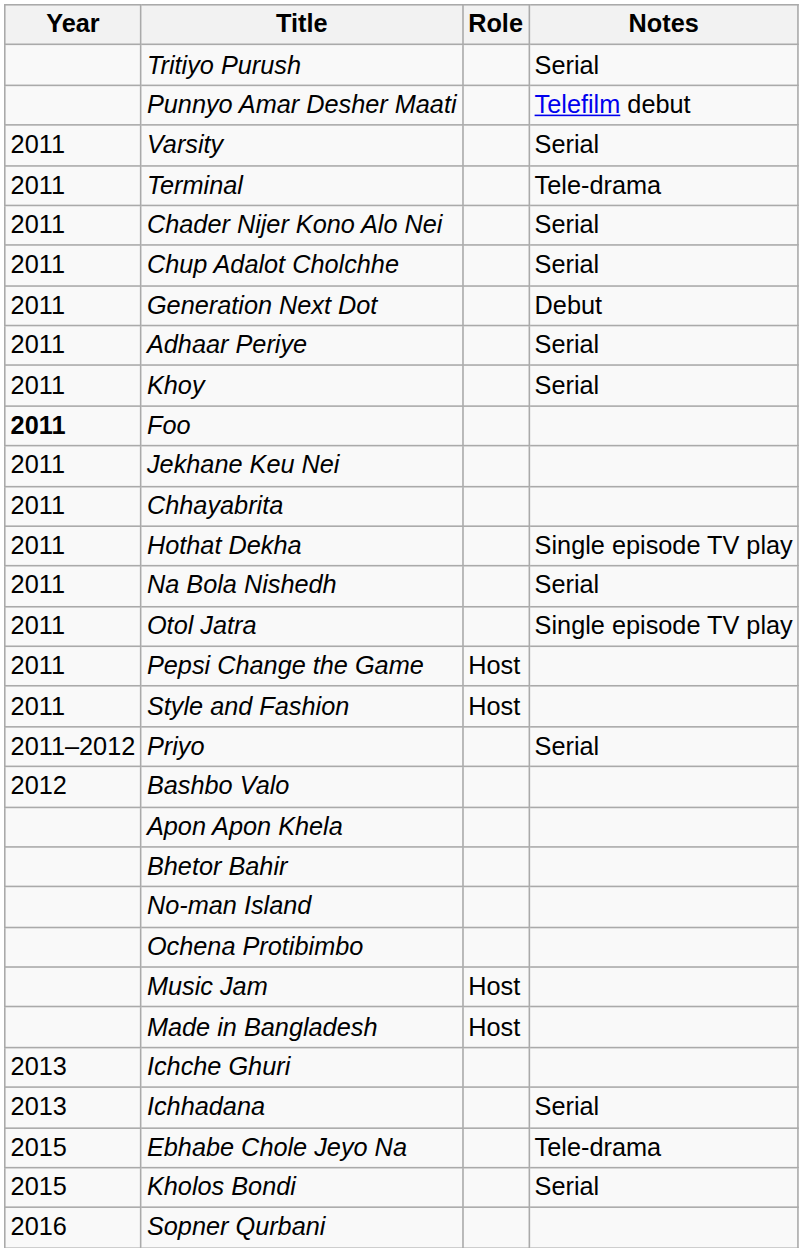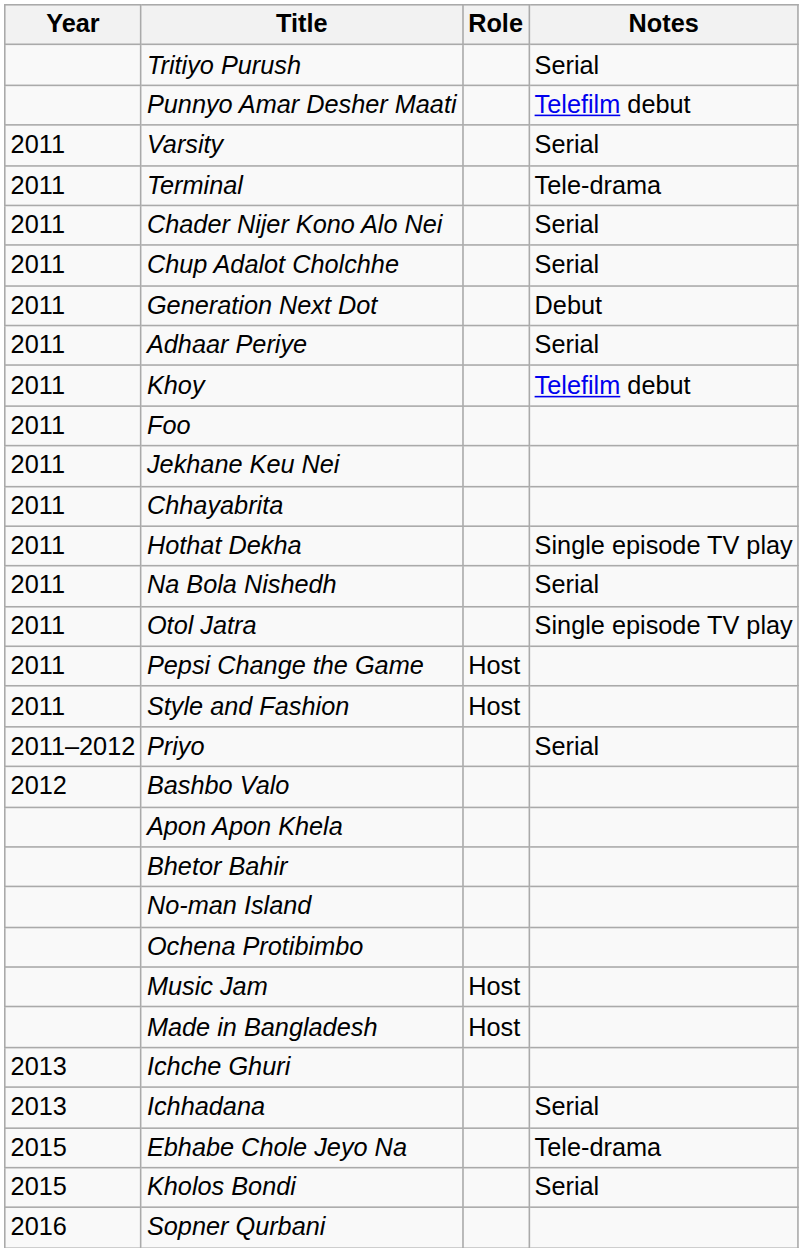 <table class="wikitable sortable">
 <tr>
 <th>Year</th>
 <th>Title</th>
 <th>Role</th>
 <th class="unsortable">Notes</th>
 </tr>
 <tr>
 <td></td>
 <td><em>Tritiyo Purush</em></td>
 <td></td>
 <td>Serial</td>
 </tr>
 <tr>
 <td></td>
 <td><em>Punnyo Amar Desher Maati</em></td>
 <td></td>
 <td><a href='#'>Telefilm</a> debut</td>
 </tr>
 <tr>
 <td>2011</td>
 <td><em>Varsity</em></td>
 <td></td>
 <td>Serial</td>
 </tr>
 <tr>
 <td>2011</td>
 <td><em>Terminal</em></td>
 <td></td>
 <td>Tele-drama</td>
 </tr>
 <tr>
 <td>2011</td>
 <td><em>Chader Nijer Kono Alo Nei</em></td>
 <td></td>
 <td>Serial</td>
 </tr>
 <tr>
 <td>2011</td>
 <td><em>Chup Adalot Cholchhe</em></td>
 <td></td>
 <td>Serial</td>
 </tr>
 <tr>
 <td>2011</td>
 <td><em>Generation Next Dot</em></td>
 <td></td>
 <td>Debut</td>
 </tr>
 <tr>
 <td>2011</td>
 <td><em>Adhaar Periye</em></td>
 <td></td>
 <td>Serial</td>
 </tr>
 <tr>
 <td>2011</td>
 <td><em>Khoy</em></td>
 <td></td>
-<td>Serial</td>
+<td><a href='#'>Telefilm</a> debut</td>
 </tr>
 <tr>
-<td><strong>2011</strong></td>
+<td>2011</td>
 <td><em>Foo</em></td>
 <td></td>
 <td></td>
 </tr>
 <tr>
 <td>2011</td>
 <td><em>Jekhane Keu Nei</em></td>
 <td></td>
 <td></td>
 </tr>
 <tr>
 <td>2011</td>
 <td><em>Chhayabrita</em></td>
 <td></td>
 <td></td>
 </tr>
 <tr>
 <td>2011</td>
 <td><em>Hothat Dekha</em></td>
 <td></td>
 <td>Single episode TV play</td>
 </tr>
 <tr>
 <td>2011</td>
 <td><em>Na Bola Nishedh</em></td>
 <td></td>
 <td>Serial</td>
 </tr>
 <tr>
 <td>2011</td>
 <td><em>Otol Jatra</em></td>
 <td></td>
 <td>Single episode TV play</td>
 </tr>
 <tr>
 <td>2011</td>
 <td><em>Pepsi Change the Game</em></td>
 <td>Host</td>
 <td></td>
 </tr>
 <tr>
 <td>2011</td>
 <td><em>Style and Fashion</em></td>
 <td>Host</td>
 <td></td>
 </tr>
 <tr>
 <td>2011–2012</td>
 <td><em>Priyo</em></td>
 <td></td>
 <td>Serial</td>
 </tr>
 <tr>
 <td>2012</td>
 <td><em>Bashbo Valo</em></td>
 <td></td>
 <td></td>
 </tr>
 <tr>
 <td></td>
 <td><em>Apon Apon Khela</em></td>
 <td></td>
 <td></td>
 </tr>
 <tr>
 <td></td>
 <td><em>Bhetor Bahir</em></td>
 <td></td>
 <td></td>
 </tr>
 <tr>
 <td></td>
 <td><em>No-man Island</em></td>
 <td></td>
 <td></td>
 </tr>
 <tr>
 <td></td>
 <td><em>Ochena Protibimbo</em></td>
 <td></td>
 <td></td>
 </tr>
 <tr>
 <td></td>
 <td><em>Music Jam</em></td>
 <td>Host</td>
 <td></td>
 </tr>
 <tr>
 <td></td>
 <td><em>Made in Bangladesh</em></td>
 <td>Host</td>
 <td></td>
 </tr>
 <tr>
 <td>2013</td>
 <td><em>Ichche Ghuri</em></td>
 <td></td>
 <td></td>
 </tr>
 <tr>
 <td>2013</td>
 <td><em>Ichhadana</em></td>
 <td></td>
 <td>Serial</td>
 </tr>
 <tr>
 <td>2015</td>
 <td><em>Ebhabe Chole Jeyo Na</em></td>
 <td></td>
 <td>Tele-drama</td>
 </tr>
 <tr>
 <td>2015</td>
 <td><em>Kholos Bondi</em></td>
 <td></td>
 <td>Serial</td>
 </tr>
 <tr>
 <td>2016</td>
 <td><em>Sopner Qurbani</em></td>
 <td></td>
 <td></td>
 </tr>
 </table>
